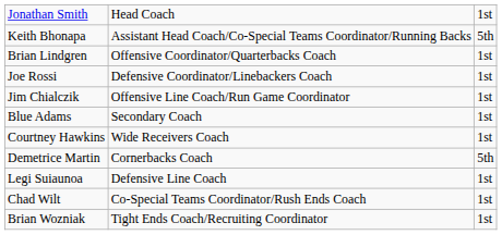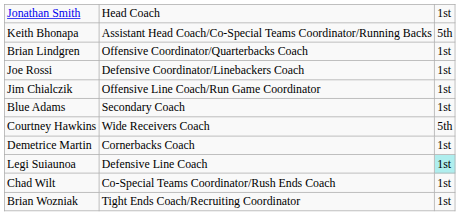 <table class="wikitable">
 <tr>
 <td><a href='#'>Jonathan Smith</a></td>
 <td>Head Coach</td>
 <td>1st</td>
 </tr>
 <tr>
 <td>Keith Bhonapa</td>
 <td>Assistant Head Coach/Co-Special Teams Coordinator/Running Backs</td>
 <td>5th</td>
 </tr>
 <tr>
 <td>Brian Lindgren</td>
 <td>Offensive Coordinator/Quarterbacks Coach</td>
 <td>1st</td>
 </tr>
 <tr>
 <td>Joe Rossi</td>
 <td>Defensive Coordinator/Linebackers Coach</td>
 <td>1st</td>
 </tr>
 <tr>
 <td>Jim Chialczik</td>
 <td>Offensive Line Coach/Run Game Coordinator</td>
 <td>1st</td>
 </tr>
 <tr>
 <td>Blue Adams</td>
 <td>Secondary Coach</td>
 <td>1st</td>
 </tr>
 <tr>
 <td>Courtney Hawkins</td>
 <td>Wide Receivers Coach</td>
-<td>1st</td>
+<td>5th</td>
 </tr>
 <tr>
 <td>Demetrice Martin</td>
 <td>Cornerbacks Coach</td>
-<td>5th</td>
+<td>1st</td>
 </tr>
 <tr>
 <td>Legi Suiaunoa</td>
 <td>Defensive Line Coach</td>
-<td>1st</td>
+<td style="background: paleturquoise;">1st</td>
 </tr>
 <tr>
 <td>Chad Wilt</td>
 <td>Co-Special Teams Coordinator/Rush Ends Coach</td>
 <td>1st</td>
 </tr>
 <tr>
 <td>Brian Wozniak</td>
 <td>Tight Ends Coach/Recruiting Coordinator</td>
 <td>1st</td>
 </tr>
 </table>
